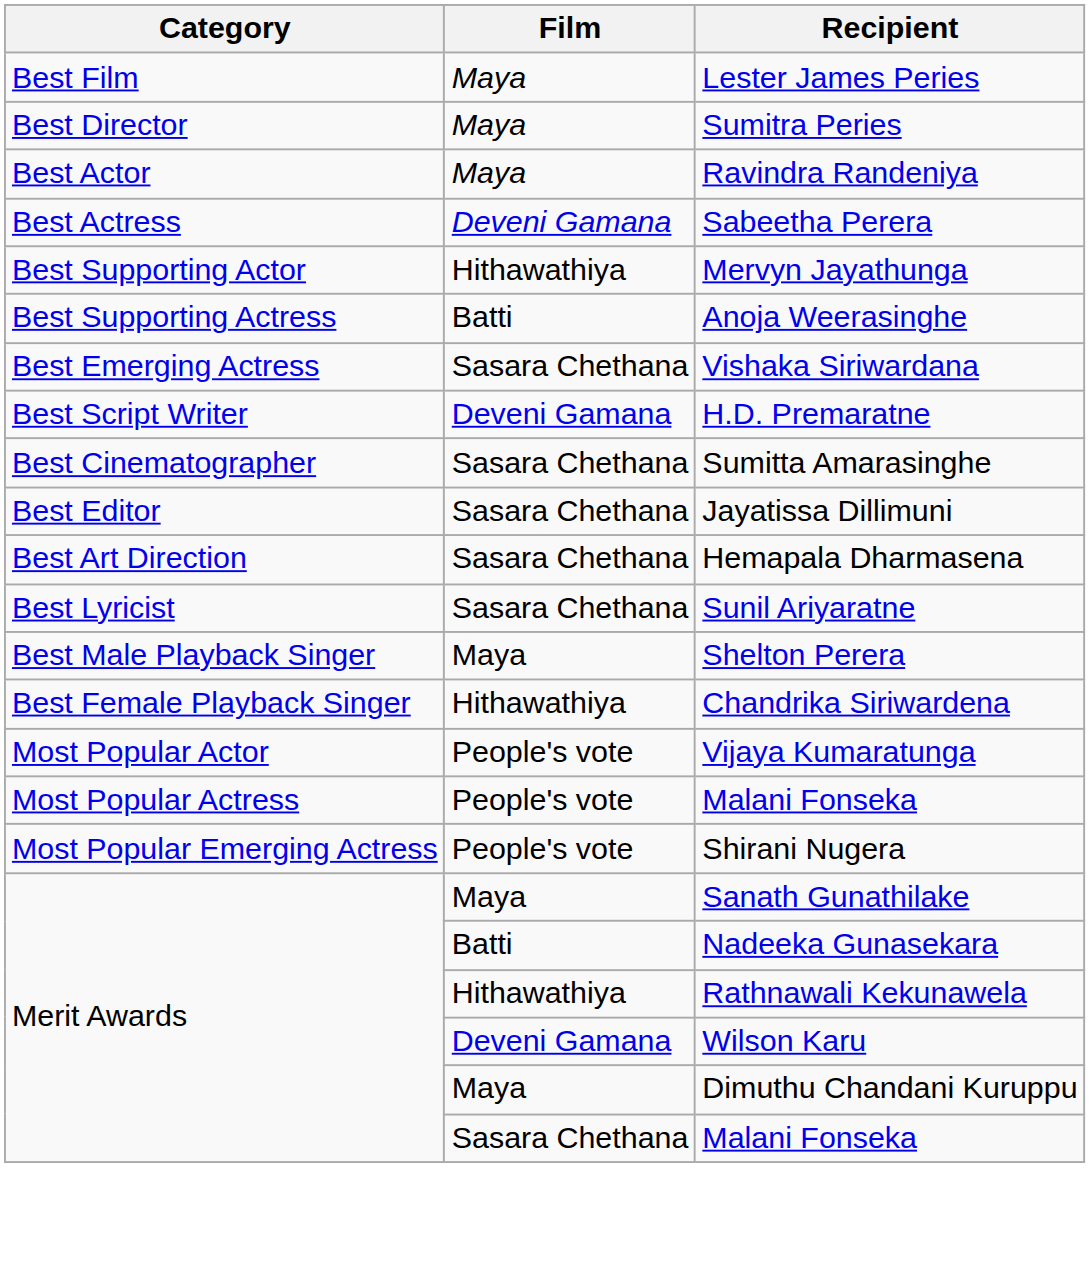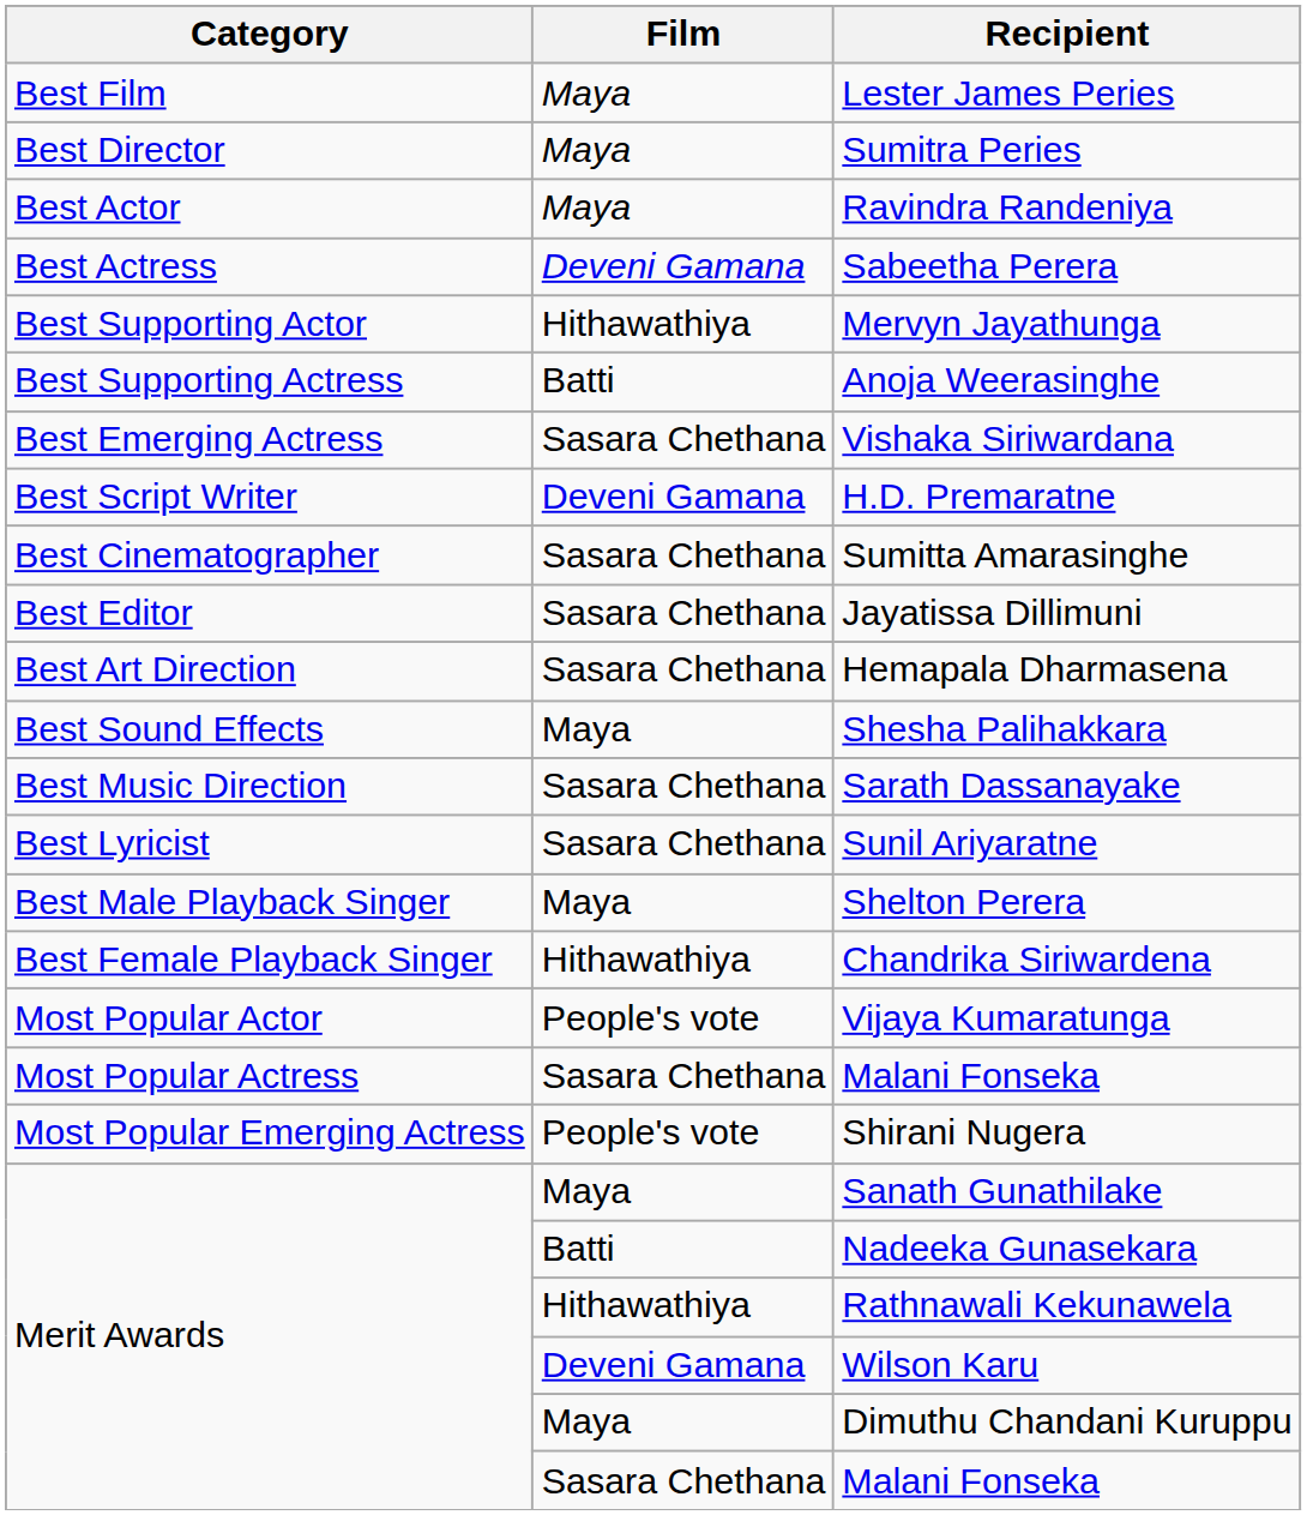 <table class="wikitable plainrowheaders sortable">
 <tr>
 <th scope="col">Category</th>
 <th scope="col">Film</th>
 <th scope="col">Recipient</th>
 </tr>
 <tr>
 <td><a href='#'>Best Film</a></td>
 <td><em>Maya</em></td>
 <td><a href='#'>Lester James Peries</a></td>
 </tr>
 <tr>
 <td><a href='#'>Best Director</a></td>
 <td><em>Maya</em></td>
 <td><a href='#'>Sumitra Peries</a></td>
 </tr>
 <tr>
 <td><a href='#'>Best Actor</a></td>
 <td><em>Maya</em></td>
 <td><a href='#'>Ravindra Randeniya</a></td>
 </tr>
 <tr>
 <td><a href='#'>Best Actress</a></td>
 <td><em><a href='#'>Deveni Gamana</a><strong></td>
 <td><a href='#'>Sabeetha Perera</a></td>
 </tr>
 <tr>
 <td><a href='#'>Best Supporting Actor</a></td>
 <td></em>Hithawathiya<em></td>
 <td><a href='#'>Mervyn Jayathunga</a></td>
 </tr>
 <tr>
 <td><a href='#'>Best Supporting Actress</a></td>
 <td></em>Batti<em></td>
 <td><a href='#'>Anoja Weerasinghe</a></td>
 </tr>
 <tr>
 <td><a href='#'>Best Emerging Actress</a></td>
 <td></em>Sasara Chethana<em></td>
 <td><a href='#'>Vishaka Siriwardana</a></td>
 </tr>
 <tr>
 <td><a href='#'>Best Script Writer</a></td>
 <td></em><a href='#'>Deveni Gamana</a><em></td>
 <td><a href='#'>H.D. Premaratne</a></td>
 </tr>
 <tr>
 <td><a href='#'>Best Cinematographer</a></td>
 <td></em>Sasara Chethana<em></td>
 <td>Sumitta Amarasinghe</td>
 </tr>
 <tr>
 <td><a href='#'>Best Editor</a></td>
 <td></em>Sasara Chethana<em></td>
 <td>Jayatissa Dillimuni</td>
 </tr>
 <tr>
 <td><a href='#'>Best Art Direction</a></td>
 <td></em>Sasara Chethana<em></td>
 <td>Hemapala Dharmasena</td>
 </tr>
 <tr>
+<td><a href='#'>Best Sound Effects</a></td>
+<td></em>Maya<em></td>
+<td><a href='#'>Shesha Palihakkara</a></td>
+</tr>
+<tr>
+<td><a href='#'>Best Music Direction</a></td>
+<td></em>Sasara Chethana<em></td>
+<td><a href='#'>Sarath Dassanayake</a></td>
+</tr>
+<tr>
 <td><a href='#'>Best Lyricist</a></td>
 <td></em>Sasara Chethana<em></td>
 <td><a href='#'>Sunil Ariyaratne</a></td>
 </tr>
 <tr>
 <td><a href='#'>Best Male Playback Singer</a></td>
 <td></em>Maya<em></td>
 <td><a href='#'>Shelton Perera</a></td>
 </tr>
 <tr>
 <td><a href='#'>Best Female Playback Singer</a></td>
 <td></em>Hithawathiya<em></td>
 <td><a href='#'>Chandrika Siriwardena</a></td>
 </tr>
 <tr>
 <td><a href='#'>Most Popular Actor</a></td>
 <td>People's vote</td>
 <td><a href='#'>Vijaya Kumaratunga</a></td>
 </tr>
 <tr>
 <td><a href='#'>Most Popular Actress</a></td>
-<td>People's vote</td>
+<td></em>Sasara Chethana<em></td>
 <td><a href='#'>Malani Fonseka</a></td>
 </tr>
 <tr>
 <td><a href='#'>Most Popular Emerging Actress</a></td>
 <td>People's vote</td>
 <td>Shirani Nugera</td>
 </tr>
 <tr>
 <td rowspan=6>Merit Awards</td>
 <td></em>Maya<em></td>
 <td><a href='#'>Sanath Gunathilake</a></td>
 </tr>
 <tr>
 <td></em>Batti<em></td>
 <td><a href='#'>Nadeeka Gunasekara</a></td>
 </tr>
 <tr>
 <td></em>Hithawathiya<em></td>
 <td><a href='#'>Rathnawali Kekunawela</a></td>
 </tr>
 <tr>
 <td></em><a href='#'>Deveni Gamana</a><em></td>
 <td><a href='#'>Wilson Karu</a></td>
 </tr>
 <tr>
 <td></em>Maya<em></td>
 <td>Dimuthu Chandani Kuruppu</td>
 </tr>
 <tr>
 <td></em>Sasara Chethana<em></td>
 <td><a href='#'>Malani Fonseka</a></td>
 </tr>
 </table>
